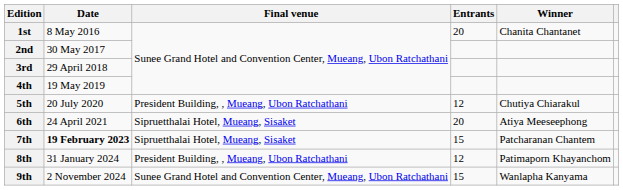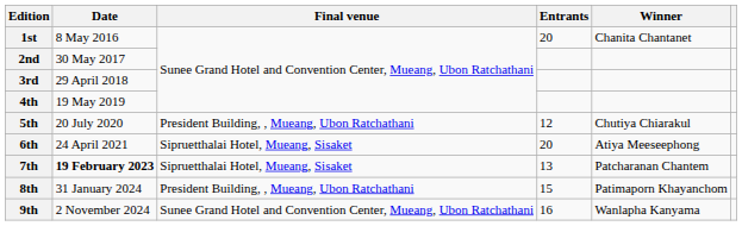 <table class="wikitable defaultcenter col2left col3left col5left" style="font-size:95%;">
 <tr>
 <th>Edition</th>
 <th>Date</th>
 <th>Final venue</th>
 <th>Entrants</th>
 <th>Winner</th>
 <th></th>
 </tr>
 <tr>
 <th>1st</th>
 <td>8 May 2016</td>
 <td rowspan=4>Sunee Grand Hotel and Convention Center, <a href='#'>Mueang</a>, <a href='#'>Ubon Ratchathani</a></td>
 <td>20</td>
 <td>Chanita Chantanet</td>
 <td></td>
 </tr>
 <tr>
 <th>2nd</th>
 <td>30 May 2017</td>
 <td></td>
 <td></td>
 <td></td>
 </tr>
 <tr>
 <th>3rd</th>
 <td>29 April 2018</td>
 <td></td>
 <td></td>
 <td></td>
 </tr>
 <tr>
 <th>4th</th>
 <td>19 May 2019</td>
 <td></td>
 <td></td>
 <td></td>
 </tr>
 <tr>
 <th>5th</th>
 <td>20 July 2020</td>
 <td>President Building, , <a href='#'>Mueang</a>, <a href='#'>Ubon Ratchathani</a></td>
 <td>12</td>
 <td>Chutiya Chiarakul</td>
 <td></td>
 </tr>
 <tr>
 <th>6th</th>
 <td>24 April 2021</td>
 <td>Sipruetthalai Hotel, <a href='#'>Mueang</a>, <a href='#'>Sisaket</a></td>
 <td>20</td>
 <td>Atiya Meeseephong</td>
 <td></td>
 </tr>
 <tr>
 <th>7th</th>
 <td><strong>19 February 2023</strong></td>
 <td>Sipruetthalai Hotel, <a href='#'>Mueang</a>, <a href='#'>Sisaket</a></td>
-<td>15</td>
+<td>13</td>
 <td>Patcharanan Chantem</td>
 <td></td>
 </tr>
 <tr>
 <th>8th</th>
 <td>31 January 2024</td>
 <td>President Building, , <a href='#'>Mueang</a>, <a href='#'>Ubon Ratchathani</a></td>
-<td>12</td>
+<td>15</td>
 <td>Patimaporn Khayanchom</td>
 <td></td>
 </tr>
 <tr>
 <th>9th</th>
 <td>2 November 2024</td>
 <td>Sunee Grand Hotel and Convention Center, <a href='#'>Mueang</a>, <a href='#'>Ubon Ratchathani</a></td>
-<td>15</td>
+<td>16</td>
 <td>Wanlapha Kanyama</td>
 <td></td>
 </tr>
 </table>
